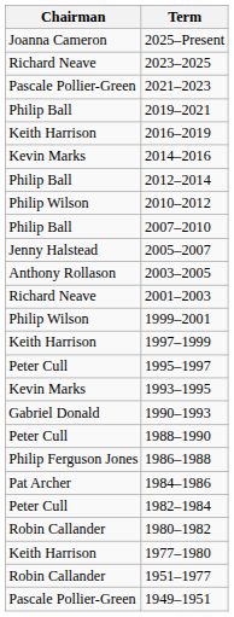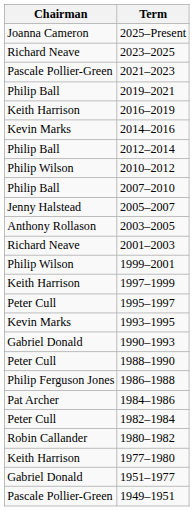 <table class="wikitable">
 <tr>
 <th>Chairman</th>
 <th>Term</th>
 </tr>
 <tr>
 <td>Joanna Cameron</td>
 <td>2025–Present</td>
 </tr>
 <tr>
 <td>Richard Neave</td>
 <td>2023–2025</td>
 </tr>
 <tr>
 <td>Pascale Pollier-Green</td>
 <td>2021–2023</td>
 </tr>
 <tr>
 <td>Philip Ball</td>
 <td>2019–2021</td>
 </tr>
 <tr>
 <td>Keith Harrison</td>
 <td>2016–2019</td>
 </tr>
 <tr>
 <td>Kevin Marks</td>
 <td>2014–2016</td>
 </tr>
 <tr>
 <td>Philip Ball</td>
 <td>2012–2014</td>
 </tr>
 <tr>
 <td>Philip Wilson</td>
 <td>2010–2012</td>
 </tr>
 <tr>
 <td>Philip Ball</td>
 <td>2007–2010</td>
 </tr>
 <tr>
 <td>Jenny Halstead</td>
 <td>2005–2007</td>
 </tr>
 <tr>
 <td>Anthony Rollason</td>
 <td>2003–2005</td>
 </tr>
 <tr>
 <td>Richard Neave</td>
 <td>2001–2003</td>
 </tr>
 <tr>
 <td>Philip Wilson</td>
 <td>1999–2001</td>
 </tr>
 <tr>
 <td>Keith Harrison</td>
 <td>1997–1999</td>
 </tr>
 <tr>
 <td>Peter Cull</td>
 <td>1995–1997</td>
 </tr>
 <tr>
 <td>Kevin Marks</td>
 <td>1993–1995</td>
 </tr>
 <tr>
 <td>Gabriel Donald</td>
 <td>1990–1993</td>
 </tr>
 <tr>
 <td>Peter Cull</td>
 <td>1988–1990</td>
 </tr>
 <tr>
 <td>Philip Ferguson Jones</td>
 <td>1986–1988</td>
 </tr>
 <tr>
 <td>Pat Archer</td>
 <td>1984–1986</td>
 </tr>
 <tr>
 <td>Peter Cull</td>
 <td>1982–1984</td>
 </tr>
 <tr>
 <td>Robin Callander</td>
 <td>1980–1982</td>
 </tr>
 <tr>
 <td>Keith Harrison</td>
 <td>1977–1980</td>
 </tr>
 <tr>
-<td>Robin Callander</td>
+<td>Gabriel Donald</td>
 <td>1951–1977</td>
 </tr>
 <tr>
 <td>Pascale Pollier-Green</td>
 <td>1949–1951</td>
 </tr>
 </table>
